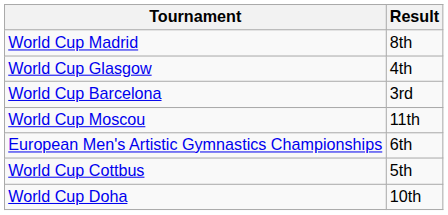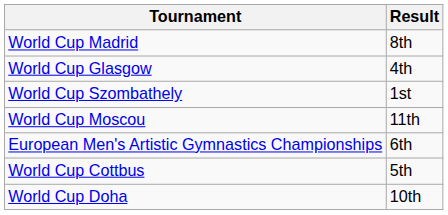 <table class="wikitable" border="1">
 <tr>
 <th>Tournament</th>
 <th>Result</th>
 </tr>
 <tr>
 <td><a href='#'>World Cup Madrid</a></td>
 <td>8th</td>
 </tr>
 <tr>
 <td><a href='#'>World Cup Glasgow</a></td>
 <td>4th</td>
 </tr>
 <tr>
-<td><a href='#'>World Cup Barcelona</a></td>
-<td>3rd </td>
+<td><a href='#'>World Cup Szombathely</a></td>
+<td>1st </td>
 </tr>
 <tr>
 <td><a href='#'>World Cup Moscou</a></td>
 <td>11th</td>
 </tr>
 <tr>
 <td><a href='#'>European Men's Artistic Gymnastics Championships</a></td>
 <td>6th</td>
 </tr>
 <tr>
 <td><a href='#'>World Cup Cottbus</a></td>
 <td>5th</td>
 </tr>
 <tr>
 <td><a href='#'>World Cup Doha</a></td>
 <td>10th</td>
 </tr>
 </table>
